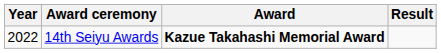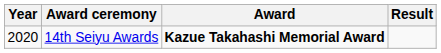 <table class="wikitable sortable">
 <tr>
 <th>Year</th>
 <th>Award ceremony</th>
 <th>Award</th>
 <th>Result</th>
 </tr>
 <tr>
-<td>2022</td>
+<td>2020</td>
 <td><a href='#'>14th Seiyu Awards</a></td>
 <td><strong>Kazue Takahashi Memorial Award</strong></td>
 <td></td>
 </tr>
 </table>
